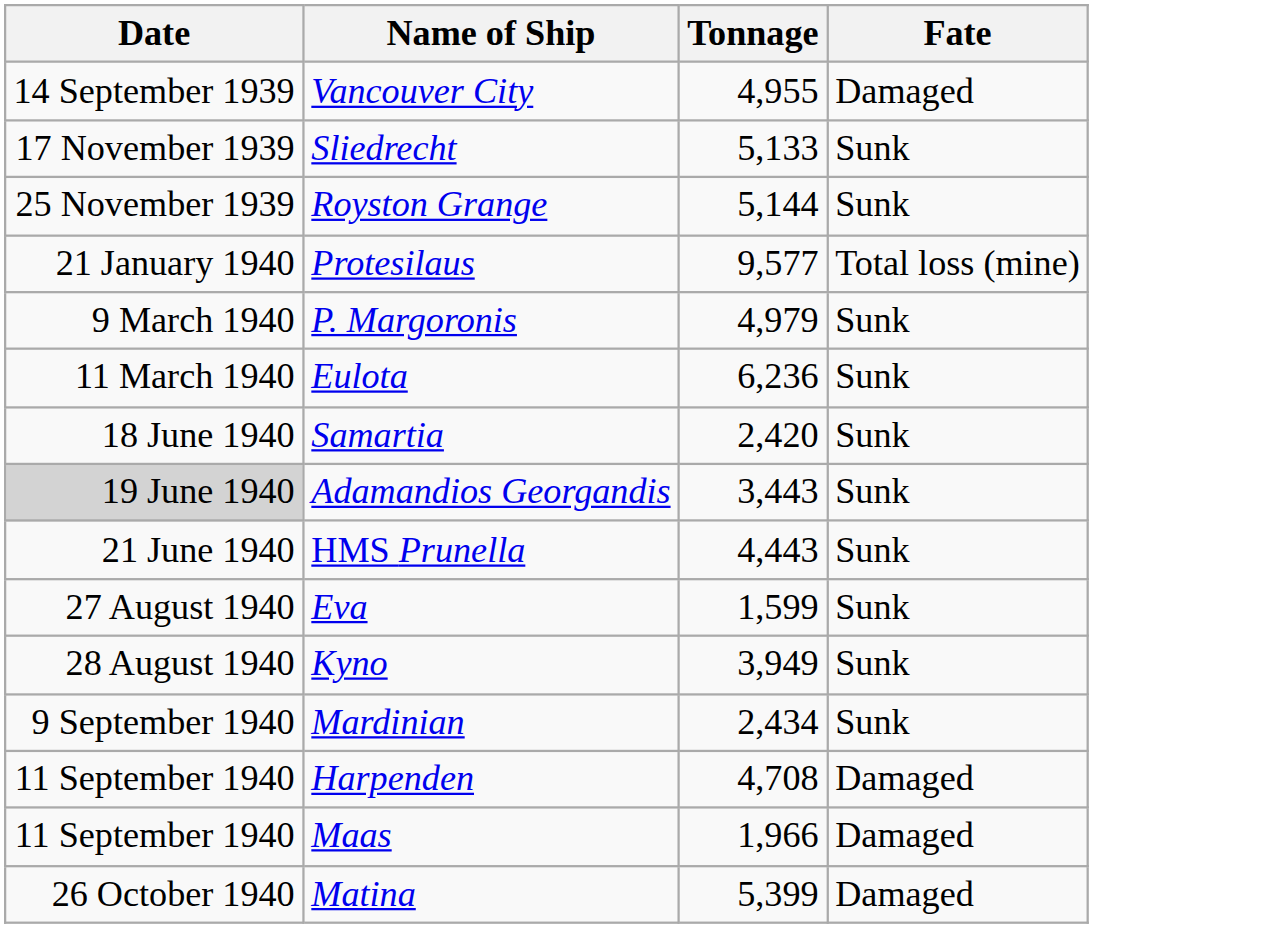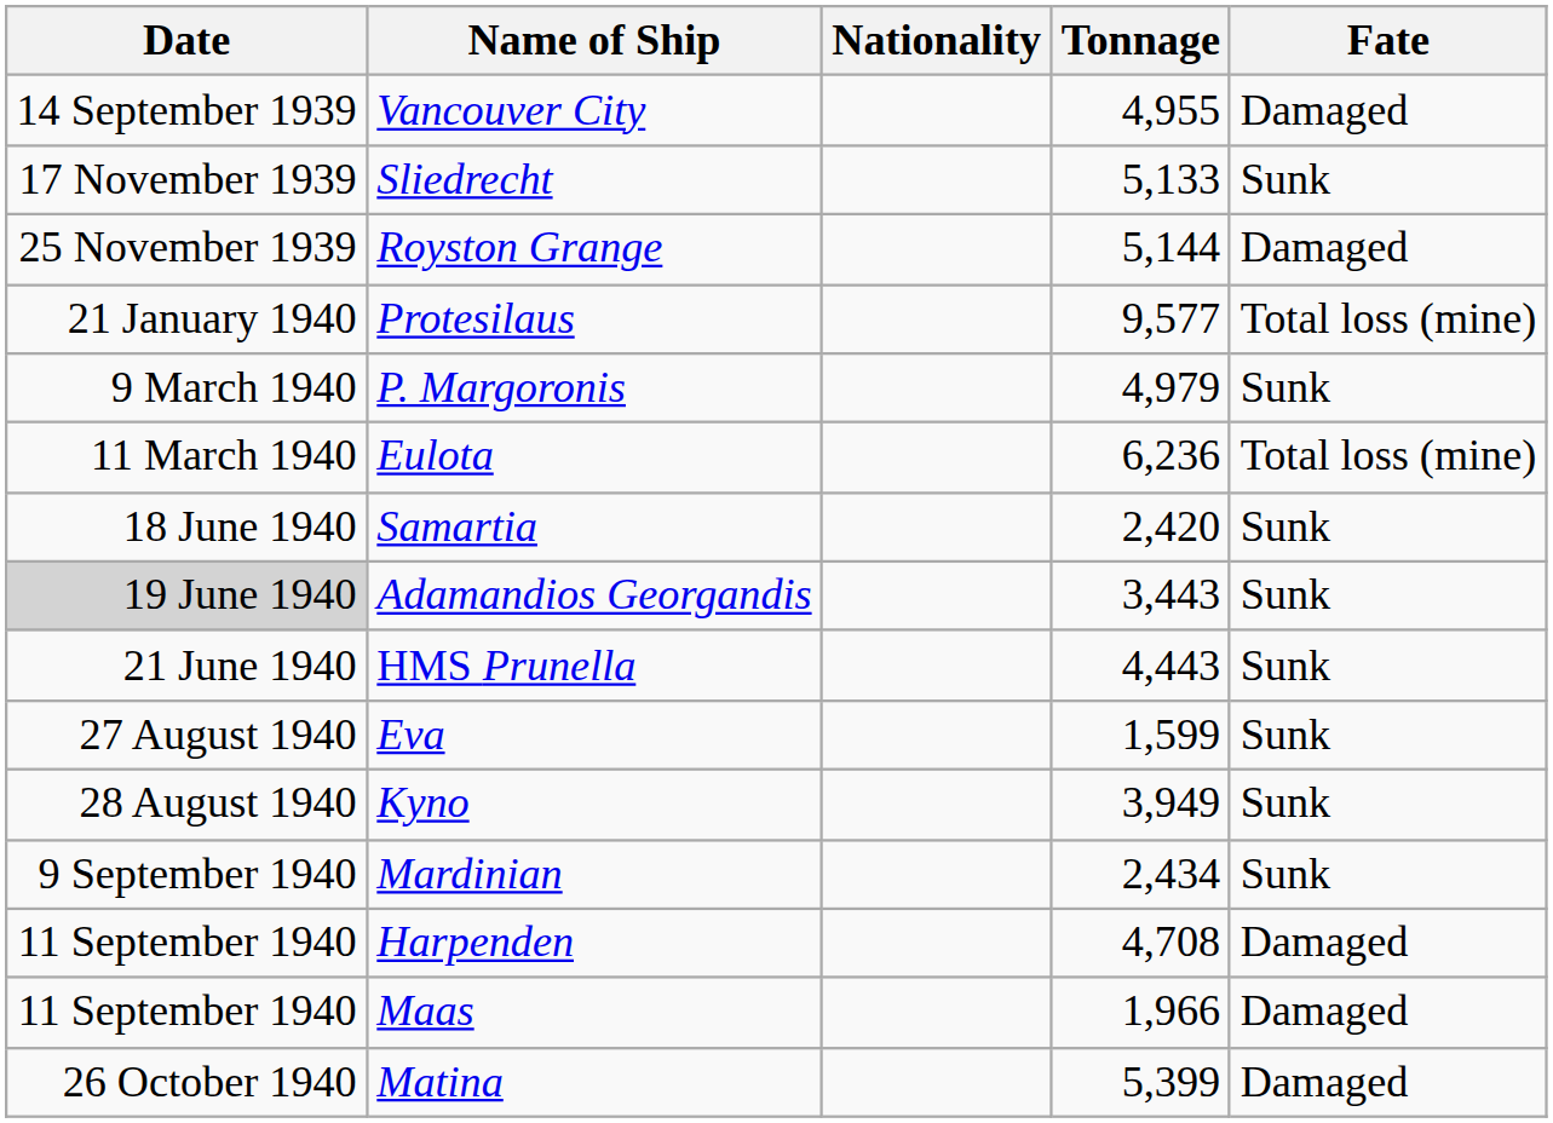 <table class="wikitable sortable" border="1">
 <tr>
 <th>Date</th>
 <th>Name of Ship</th>
+<th>Nationality</th>
 <th>Tonnage</th>
 <th>Fate</th>
 </tr>
 <tr>
 <td align="right">14 September 1939</td>
 <td align="left"><em><a href='#'>Vancouver City</a></em></td>
+<td align="left"></td>
 <td align="right">4,955</td>
 <td align="left">Damaged</td>
 </tr>
 <tr>
 <td align="right">17 November 1939</td>
 <td align="left"><em><a href='#'>Sliedrecht</a></em></td>
+<td align="left"></td>
 <td align="right">5,133</td>
 <td align="left">Sunk</td>
 </tr>
 <tr>
 <td align="right">25 November 1939</td>
 <td align="left"><em><a href='#'>Royston Grange</a></em></td>
+<td align="left"></td>
 <td align="right">5,144</td>
-<td align="left">Sunk</td>
+<td align="left">Damaged</td>
 </tr>
 <tr>
 <td align="right">21 January 1940</td>
 <td align="left"><em><a href='#'>Protesilaus</a></em></td>
+<td align="left"></td>
 <td align="right">9,577</td>
 <td align="left">Total loss (mine)</td>
 </tr>
 <tr>
 <td align="right">9 March 1940</td>
 <td align="left"><em><a href='#'>P. Margoronis</a></em></td>
+<td align="left"></td>
 <td align="right">4,979</td>
 <td align="left">Sunk</td>
 </tr>
 <tr>
 <td align="right">11 March 1940</td>
 <td align="left"><em><a href='#'>Eulota</a></em></td>
+<td align="left"></td>
 <td align="right">6,236</td>
-<td align="left">Sunk</td>
+<td align="left">Total loss (mine)</td>
 </tr>
 <tr>
 <td align="right">18 June 1940</td>
 <td align="left"><em><a href='#'>Samartia</a></em></td>
+<td align="left"></td>
 <td align="right">2,420</td>
 <td align="left">Sunk</td>
 </tr>
 <tr>
 <td align="right" style="background: lightgrey;">19 June 1940</td>
 <td align="left"><em><a href='#'>Adamandios Georgandis</a></em></td>
+<td align="left"></td>
 <td align="right">3,443</td>
 <td align="left">Sunk</td>
 </tr>
 <tr>
 <td align="right">21 June 1940</td>
 <td align="left"><a href='#'>HMS <em>Prunella</em></a></td>
+<td align="left"></td>
 <td align="right">4,443</td>
 <td align="left">Sunk</td>
 </tr>
 <tr>
 <td align="right">27 August 1940</td>
 <td align="left"><em><a href='#'>Eva</a></em></td>
+<td align="left"></td>
 <td align="right">1,599</td>
 <td align="left">Sunk</td>
 </tr>
 <tr>
 <td align="right">28 August 1940</td>
 <td align="left"><em><a href='#'>Kyno</a></em></td>
+<td align="left"></td>
 <td align="right">3,949</td>
 <td align="left">Sunk</td>
 </tr>
 <tr>
 <td align="right">9 September 1940</td>
 <td align="left"><em><a href='#'>Mardinian</a></em></td>
+<td align="left"></td>
 <td align="right">2,434</td>
 <td align="left">Sunk</td>
 </tr>
 <tr>
 <td align="right">11 September 1940</td>
 <td align="left"><em><a href='#'>Harpenden</a></em></td>
+<td align="left"></td>
 <td align="right">4,708</td>
 <td align="left">Damaged</td>
 </tr>
 <tr>
 <td align="right">11 September 1940</td>
 <td align="left"><em><a href='#'>Maas</a></em></td>
+<td align="left"></td>
 <td align="right">1,966</td>
 <td align="left">Damaged</td>
 </tr>
 <tr>
 <td align="right">26 October 1940</td>
 <td align="left"><em><a href='#'>Matina</a></em></td>
+<td align="left"></td>
 <td align="right">5,399</td>
 <td align="left">Damaged</td>
 </tr>
 </table>
